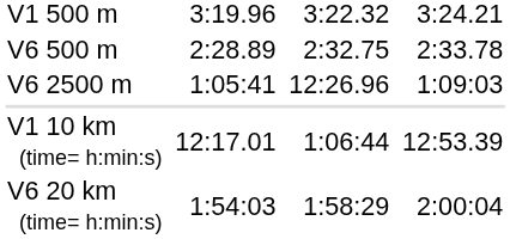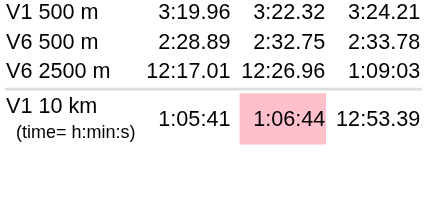 <table>
 <tr>
 <td>V1 500 m</td>
 <td></td>
 <td align=right>3:19.96</td>
 <td></td>
 <td align=right>3:22.32</td>
 <td></td>
 <td align=right>3:24.21</td>
 </tr>
 <tr>
 <td>V6 500 m</td>
 <td></td>
 <td align=right>2:28.89</td>
 <td></td>
 <td align=right>2:32.75</td>
 <td></td>
 <td align=right>2:33.78</td>
 </tr>
 <tr>
 <td>V6 2500 m</td>
 <td></td>
-<td align=right>1:05:41</td>
+<td align=right>12:17.01</td>
 <td></td>
 <td align=right>12:26.96</td>
 <td></td>
 <td align=right>1:09:03</td>
 </tr>
 <tr bgcolor=#DDDDDD>
 <td colspan=7></td>
 </tr>
 <tr>
 <td>V1 10 km<br><small>  (time= h:min:s)</small></td>
 <td></td>
-<td align=right>12:17.01</td>
+<td align=right>1:05:41</td>
 <td></td>
-<td align=right>1:06:44</td>
+<td align=right style="background: pink;">1:06:44</td>
 <td></td>
 <td align=right>12:53.39</td>
 </tr>
-<tr>
-<td>V6 20 km<br><small>  (time= h:min:s)</small></td>
-<td></td>
-<td align=right>1:54:03</td>
-<td></td>
-<td align=right>1:58:29</td>
-<td></td>
-<td align=right>2:00:04</td>
-</tr>
 </table>
